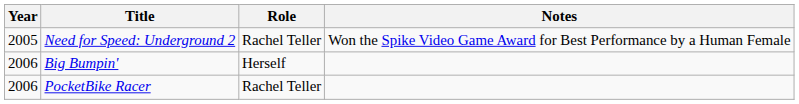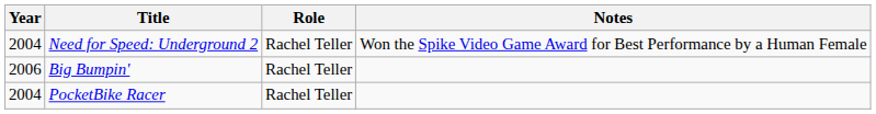 <table class="wikitable sortable">
 <tr>
 <th>Year</th>
 <th>Title</th>
 <th>Role</th>
 <th class="unsortable">Notes</th>
 </tr>
 <tr>
-<td>2005</td>
+<td>2004</td>
 <td><em><a href='#'>Need for Speed: Underground 2</a></em></td>
 <td>Rachel Teller</td>
 <td>Won the <a href='#'>Spike Video Game Award</a> for Best Performance by a Human Female</td>
 </tr>
 <tr>
 <td>2006</td>
 <td><em><a href='#'>Big Bumpin'</a></em></td>
-<td>Herself</td>
+<td>Rachel Teller</td>
 <td></td>
 </tr>
 <tr>
-<td>2006</td>
+<td>2004</td>
 <td><em><a href='#'>PocketBike Racer</a></em></td>
 <td>Rachel Teller</td>
 <td></td>
 </tr>
 </table>
